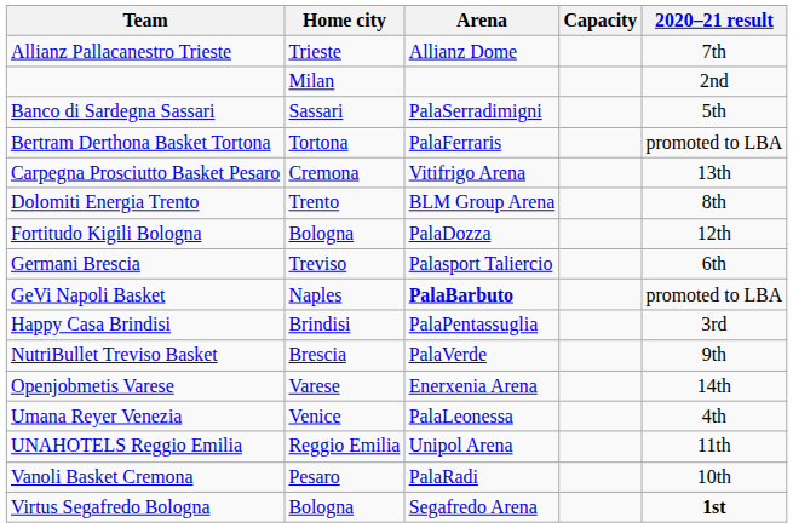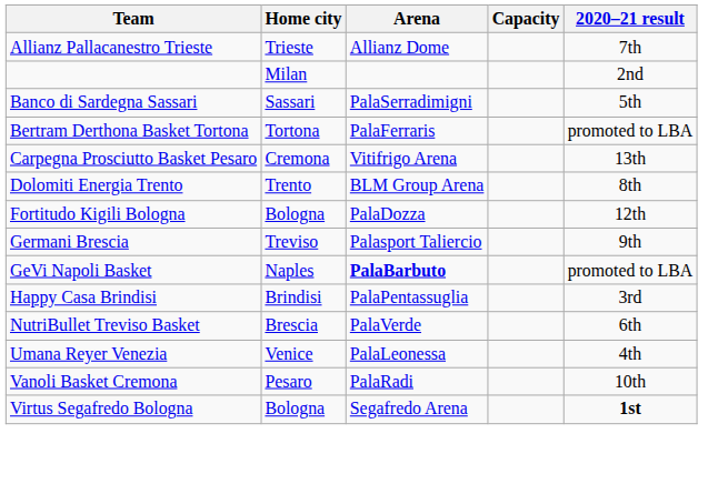 <table class="wikitable sortable" style="margin:1em 2em 1em 1em;">
 <tr>
 <th>Team</th>
 <th>Home city</th>
 <th>Arena</th>
 <th>Capacity</th>
 <th><a href='#'>2020–21 result</a></th>
 </tr>
 <tr>
 <td><a href='#'>Allianz Pallacanestro Trieste</a></td>
 <td><a href='#'>Trieste</a></td>
 <td><a href='#'>Allianz Dome</a></td>
 <td align="center"></td>
 <td align="center">7th</td>
 </tr>
 <tr>
 <td></td>
 <td><a href='#'>Milan</a></td>
 <td></td>
 <td align="center"></td>
 <td align="center">2nd</td>
 </tr>
 <tr>
 <td><a href='#'>Banco di Sardegna Sassari</a></td>
 <td><a href='#'>Sassari</a></td>
 <td><a href='#'>PalaSerradimigni</a></td>
 <td align="center"></td>
 <td align="center">5th</td>
 </tr>
 <tr>
 <td><a href='#'>Bertram Derthona Basket Tortona</a></td>
 <td><a href='#'>Tortona</a></td>
 <td><a href='#'>PalaFerraris</a></td>
 <td align="center"></td>
 <td align="center">promoted to LBA</td>
 </tr>
 <tr>
 <td><a href='#'>Carpegna Prosciutto Basket Pesaro</a></td>
 <td><a href='#'>Cremona</a></td>
 <td><a href='#'>Vitifrigo Arena</a></td>
 <td align="center"></td>
 <td align="center">13th</td>
 </tr>
 <tr>
 <td><a href='#'>Dolomiti Energia Trento</a></td>
 <td><a href='#'>Trento</a></td>
 <td><a href='#'>BLM Group Arena</a></td>
 <td align="center"></td>
 <td align="center">8th</td>
 </tr>
 <tr>
 <td><a href='#'>Fortitudo Kigili Bologna</a></td>
 <td><a href='#'>Bologna</a></td>
 <td><a href='#'>PalaDozza</a></td>
 <td align="center"></td>
 <td align="center">12th</td>
 </tr>
 <tr>
 <td><a href='#'>Germani Brescia</a></td>
 <td><a href='#'>Treviso</a></td>
 <td><a href='#'>Palasport Taliercio</a></td>
 <td align="center"></td>
-<td align="center">6th</td>
+<td align="center">9th</td>
 </tr>
 <tr>
 <td><a href='#'>GeVi Napoli Basket</a></td>
 <td><a href='#'>Naples</a></td>
 <td><strong><a href='#'>PalaBarbuto</a></strong></td>
 <td align="center"></td>
 <td align="center">promoted to LBA</td>
 </tr>
 <tr>
 <td><a href='#'>Happy Casa Brindisi</a></td>
 <td><a href='#'>Brindisi</a></td>
 <td><a href='#'>PalaPentassuglia</a></td>
 <td align="center"></td>
 <td align="center">3rd</td>
 </tr>
 <tr>
 <td><a href='#'>NutriBullet Treviso Basket</a></td>
 <td><a href='#'>Brescia</a></td>
 <td><a href='#'>PalaVerde</a></td>
 <td align="center"></td>
-<td align="center">9th</td>
-</tr>
-<tr>
-<td><a href='#'>Openjobmetis Varese</a></td>
-<td><a href='#'>Varese</a></td>
-<td><a href='#'>Enerxenia Arena</a></td>
-<td align="center"></td>
-<td align="center">14th</td>
+<td align="center">6th</td>
 </tr>
 <tr>
 <td><a href='#'>Umana Reyer Venezia</a></td>
 <td><a href='#'>Venice</a></td>
 <td><a href='#'>PalaLeonessa</a></td>
 <td align="center"></td>
 <td align="center">4th</td>
-</tr>
-<tr>
-<td><a href='#'>UNAHOTELS Reggio Emilia</a></td>
-<td><a href='#'>Reggio Emilia</a></td>
-<td><a href='#'>Unipol Arena</a></td>
-<td align="center"></td>
-<td align="center">11th</td>
 </tr>
 <tr>
 <td><a href='#'>Vanoli Basket Cremona</a></td>
 <td><a href='#'>Pesaro</a></td>
 <td><a href='#'>PalaRadi</a></td>
 <td align="center"></td>
 <td align="center">10th</td>
 </tr>
 <tr>
 <td><a href='#'>Virtus Segafredo Bologna</a></td>
 <td><a href='#'>Bologna</a></td>
 <td><a href='#'>Segafredo Arena</a></td>
 <td align="center"></td>
 <td align="center"><strong>1st</strong></td>
 </tr>
 </table>
